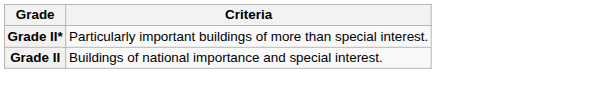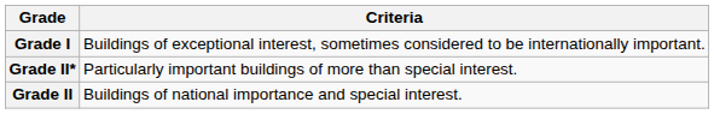 <table class="wikitable" border="1">
 <tr>
 <th>Grade</th>
 <th>Criteria </th>
+</tr>
+<tr>
+<th>Grade I</th>
+<td>Buildings of exceptional interest, sometimes considered to be internationally important.</td>
 </tr>
 <tr>
 <th>Grade II*</th>
 <td>Particularly important buildings of more than special interest.</td>
 </tr>
 <tr>
 <th>Grade II</th>
 <td>Buildings of national importance and special interest.</td>
 </tr>
 </table>
